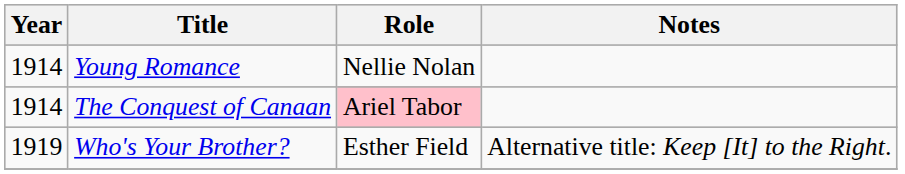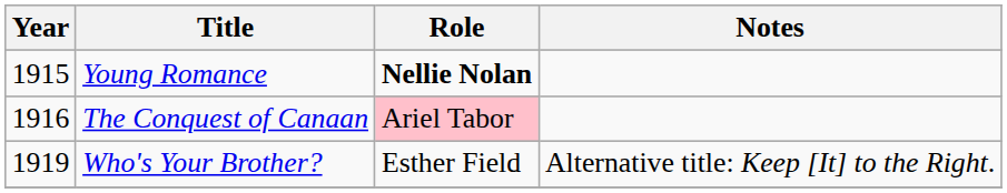 <table class="wikitable sortable">
 <tr>
 <th>Year</th>
 <th>Title</th>
 <th>Role</th>
 <th class="unsortable">Notes</th>
 </tr>
 <tr>
-<td>1914</td>
+<td>1915</td>
 <td><em><a href='#'>Young Romance</a></em></td>
-<td>Nellie Nolan</td>
+<td><strong>Nellie Nolan</strong></td>
 <td></td>
 </tr>
 <tr>
-<td>1914</td>
+<td>1916</td>
 <td><em><a href='#'>The Conquest of Canaan</a></em></td>
 <td style="background: pink;">Ariel Tabor</td>
 <td></td>
 </tr>
 <tr>
 <td>1919</td>
 <td><em><a href='#'>Who's Your Brother?</a></em></td>
 <td>Esther Field</td>
 <td>Alternative title: <em>Keep [It] to the Right</em>.</td>
 </tr>
 <tr>
 </tr>
 </table>
